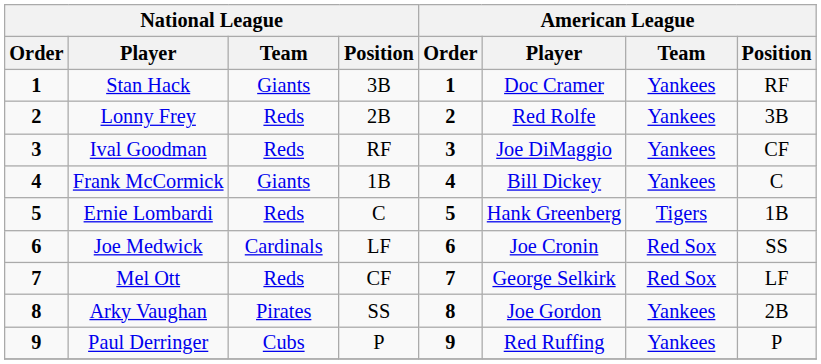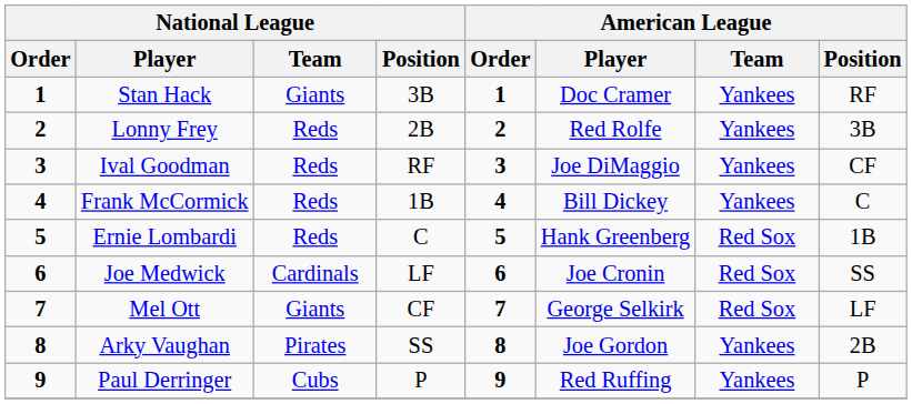 <table class="wikitable" style="font-size: 100%; text-align:center;">
 <tr>
 <th colspan="4">National League</th>
 <th colspan="4">American League</th>
 </tr>
 <tr>
 <th>Order</th>
 <th>Player</th>
 <th width="80">Team</th>
 <th>Position</th>
 <th>Order</th>
 <th>Player</th>
 <th width="80">Team</th>
 <th>Position</th>
 </tr>
 <tr>
 <td><strong>1</strong></td>
 <td><a href='#'>Stan Hack</a></td>
 <td><a href='#'>Giants</a></td>
 <td>3B</td>
 <td><strong>1</strong></td>
 <td><a href='#'>Doc Cramer</a></td>
 <td><a href='#'>Yankees</a></td>
 <td>RF</td>
 </tr>
 <tr>
 <td><strong>2</strong></td>
 <td><a href='#'>Lonny Frey</a></td>
 <td><a href='#'>Reds</a></td>
 <td>2B</td>
 <td><strong>2</strong></td>
 <td><a href='#'>Red Rolfe</a></td>
 <td><a href='#'>Yankees</a></td>
 <td>3B</td>
 </tr>
 <tr>
 <td><strong>3</strong></td>
 <td><a href='#'>Ival Goodman</a></td>
 <td><a href='#'>Reds</a></td>
 <td>RF</td>
 <td><strong>3</strong></td>
 <td><a href='#'>Joe DiMaggio</a></td>
 <td><a href='#'>Yankees</a></td>
 <td>CF</td>
 </tr>
 <tr>
 <td><strong>4</strong></td>
 <td><a href='#'>Frank McCormick</a></td>
-<td><a href='#'>Giants</a></td>
+<td><a href='#'>Reds</a></td>
 <td>1B</td>
 <td><strong>4</strong></td>
 <td><a href='#'>Bill Dickey</a></td>
 <td><a href='#'>Yankees</a></td>
 <td>C</td>
 </tr>
 <tr>
 <td><strong>5</strong></td>
 <td><a href='#'>Ernie Lombardi</a></td>
 <td><a href='#'>Reds</a></td>
 <td>C</td>
 <td><strong>5</strong></td>
 <td><a href='#'>Hank Greenberg</a></td>
-<td><a href='#'>Tigers</a></td>
+<td><a href='#'>Red Sox</a></td>
 <td>1B</td>
 </tr>
 <tr>
 <td><strong>6</strong></td>
 <td><a href='#'>Joe Medwick</a></td>
 <td><a href='#'>Cardinals</a></td>
 <td>LF</td>
 <td><strong>6</strong></td>
 <td><a href='#'>Joe Cronin</a></td>
 <td><a href='#'>Red Sox</a></td>
 <td>SS</td>
 </tr>
 <tr>
 <td><strong>7</strong></td>
 <td><a href='#'>Mel Ott</a></td>
-<td><a href='#'>Reds</a></td>
+<td><a href='#'>Giants</a></td>
 <td>CF</td>
 <td><strong>7</strong></td>
 <td><a href='#'>George Selkirk</a></td>
 <td><a href='#'>Red Sox</a></td>
 <td>LF</td>
 </tr>
 <tr>
 <td><strong>8</strong></td>
 <td><a href='#'>Arky Vaughan</a></td>
 <td><a href='#'>Pirates</a></td>
 <td>SS</td>
 <td><strong>8</strong></td>
 <td><a href='#'>Joe Gordon</a></td>
 <td><a href='#'>Yankees</a></td>
 <td>2B</td>
 </tr>
 <tr>
 <td><strong>9</strong></td>
 <td><a href='#'>Paul Derringer</a></td>
 <td><a href='#'>Cubs</a></td>
 <td>P</td>
 <td><strong>9</strong></td>
 <td><a href='#'>Red Ruffing</a></td>
 <td><a href='#'>Yankees</a></td>
 <td>P</td>
 </tr>
 <tr>
 </tr>
 </table>
